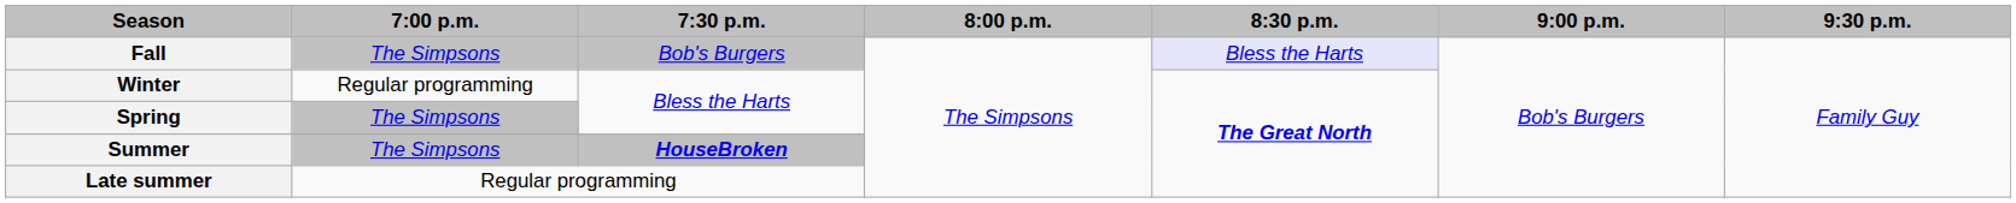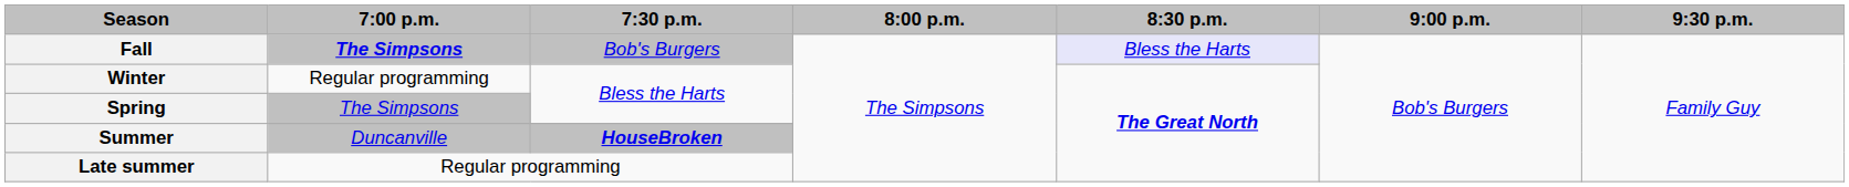 <table class="wikitable" style="width:100%;margin-right:0;text-align:center">
 <tr>
 <th style="background-color:#C0C0C0;text-align:center;width:11.5%;">Season</th>
 <th style="background-color:#C0C0C0;text-align:center;width:11.5%;">7:00 p.m.</th>
 <th style="background-color:#C0C0C0;text-align:center;width:11.5%;">7:30 p.m.</th>
 <th style="background-color:#C0C0C0;text-align:center;width:11.5%;">8:00 p.m.</th>
 <th style="background-color:#C0C0C0;text-align:center;width:11.5%;">8:30 p.m.</th>
 <th style="background-color:#C0C0C0;text-align:center;width:11.5%;">9:00 p.m.</th>
 <th style="background-color:#C0C0C0;text-align:center;width:11.5%;">9:30 p.m.</th>
 </tr>
 <tr>
 <th>Fall</th>
-<td style="background:#C0C0C0;"><em><a href='#'>The Simpsons</a></em> </td>
+<td style="background:#C0C0C0;"><strong><em><a href='#'>The Simpsons</a></em> </strong></td>
 <td style="background:#C0C0C0;"><em><a href='#'>Bob's Burgers</a></em> </td>
 <td rowspan="5"><em><a href='#'>The Simpsons</a></em></td>
 <td style="background: lavender;"><em><a href='#'>Bless the Harts</a></em></td>
 <td rowspan="5"><em><a href='#'>Bob's Burgers</a></em></td>
 <td rowspan="5"><em><a href='#'>Family Guy</a></em></td>
 </tr>
 <tr>
 <th>Winter</th>
 <td>Regular programming</td>
 <td rowspan="2"><em><a href='#'>Bless the Harts</a></em></td>
 <td rowspan="4"><strong><em><a href='#'>The Great North</a></em></strong></td>
 </tr>
 <tr>
 <th>Spring</th>
 <td style="background:#C0C0C0;"><em><a href='#'>The Simpsons</a></em> </td>
 </tr>
 <tr>
 <th>Summer</th>
-<td style="background:#C0C0C0;"><em><a href='#'>The Simpsons</a></em> </td>
+<td style="background:#C0C0C0;"><em><a href='#'>Duncanville</a></em> </td>
 <td style="background:#C0C0C0;"><strong><em><a href='#'>HouseBroken</a></em></strong> </td>
 </tr>
 <tr>
 <th>Late summer</th>
 <td colspan="2">Regular programming</td>
 </tr>
 </table>
